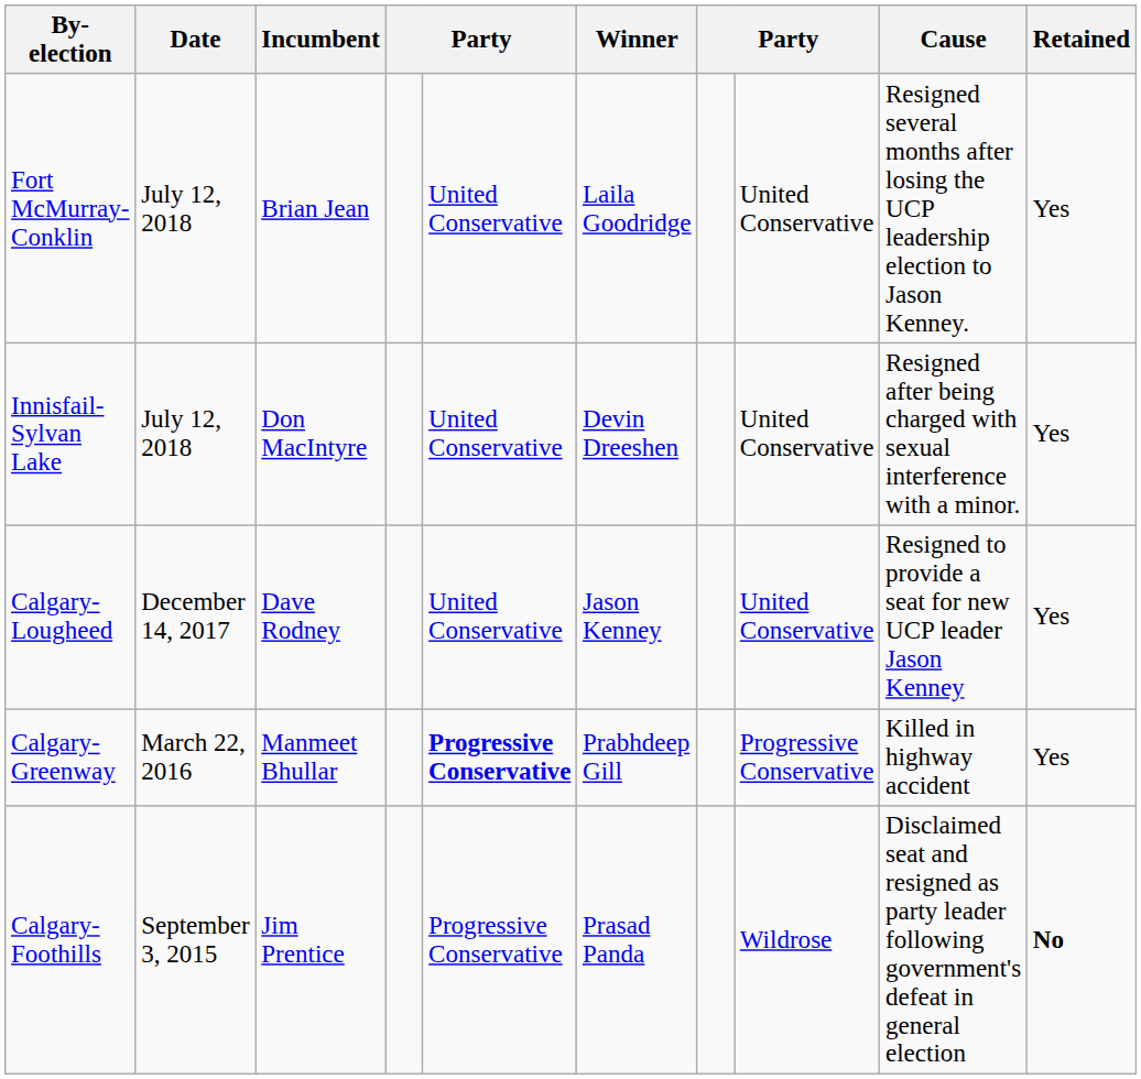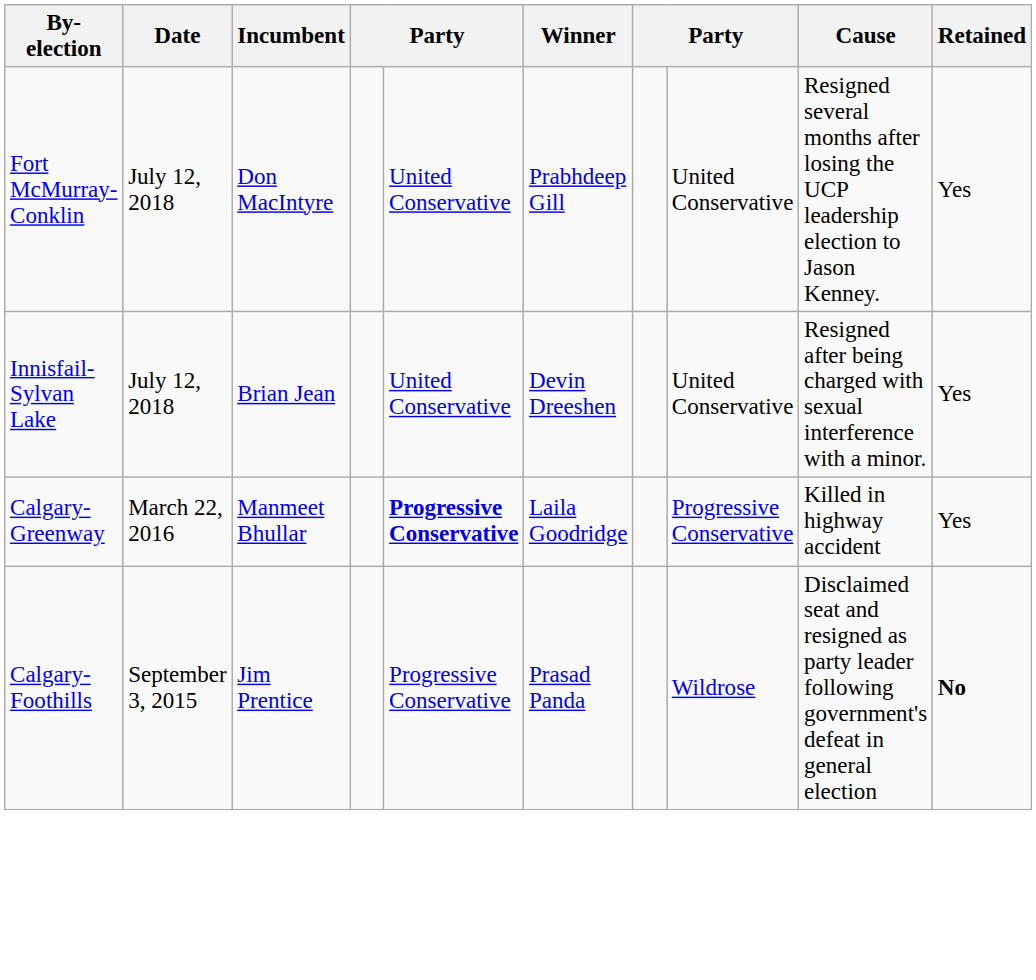 <table class=wikitable style="width:100%">
 <tr>
 <th>By-election</th>
 <th>Date</th>
 <th>Incumbent</th>
 <th colspan=2>Party</th>
 <th>Winner</th>
 <th colspan=2>Party</th>
 <th>Cause</th>
 <th>Retained</th>
 </tr>
 <tr>
 <td><a href='#'>Fort McMurray-Conklin</a></td>
 <td>July 12, 2018</td>
-<td><a href='#'>Brian Jean</a></td>
+<td><a href='#'>Don MacIntyre</a></td>
 <td>    </td>
 <td><a href='#'>United Conservative</a></td>
-<td><a href='#'>Laila Goodridge</a></td>
+<td><a href='#'>Prabhdeep Gill</a></td>
 <td></td>
 <td>United Conservative</td>
 <td>Resigned several months after losing the UCP leadership election to Jason Kenney.</td>
 <td>Yes</td>
 </tr>
 <tr>
 <td><a href='#'>Innisfail-Sylvan Lake</a></td>
 <td>July 12, 2018</td>
-<td><a href='#'>Don MacIntyre</a></td>
+<td><a href='#'>Brian Jean</a></td>
 <td>    </td>
 <td><a href='#'>United Conservative</a></td>
 <td><a href='#'>Devin Dreeshen</a></td>
 <td></td>
 <td>United Conservative</td>
 <td>Resigned after being charged with sexual interference with a minor.</td>
 <td>Yes</td>
 </tr>
 <tr>
-<td><a href='#'>Calgary-Lougheed</a></td>
-<td>December 14, 2017</td>
-<td><a href='#'>Dave Rodney</a></td>
-<td>    </td>
-<td><a href='#'>United Conservative</a></td>
-<td><a href='#'>Jason Kenney</a></td>
-<td>    </td>
-<td><a href='#'>United Conservative</a></td>
-<td>Resigned to provide a seat for new UCP leader <a href='#'>Jason Kenney</a></td>
-<td>Yes</td>
-</tr>
-<tr>
 <td><a href='#'>Calgary-Greenway</a></td>
 <td>March 22, 2016</td>
 <td><a href='#'>Manmeet Bhullar</a></td>
 <td>    </td>
 <td><strong><a href='#'>Progressive Conservative</a></strong></td>
-<td><a href='#'>Prabhdeep Gill</a></td>
+<td><a href='#'>Laila Goodridge</a></td>
 <td>    </td>
 <td><a href='#'>Progressive Conservative</a></td>
 <td>Killed in highway accident</td>
 <td>Yes</td>
 </tr>
 <tr>
 <td><a href='#'>Calgary-Foothills</a></td>
 <td>September 3, 2015</td>
 <td><a href='#'>Jim Prentice</a></td>
 <td>    </td>
 <td><a href='#'>Progressive Conservative</a></td>
 <td><a href='#'>Prasad Panda</a></td>
 <td>    </td>
 <td><a href='#'>Wildrose</a></td>
 <td>Disclaimed seat and resigned as party leader following government's defeat in general election</td>
 <td><strong>No</strong></td>
 </tr>
 </table>
